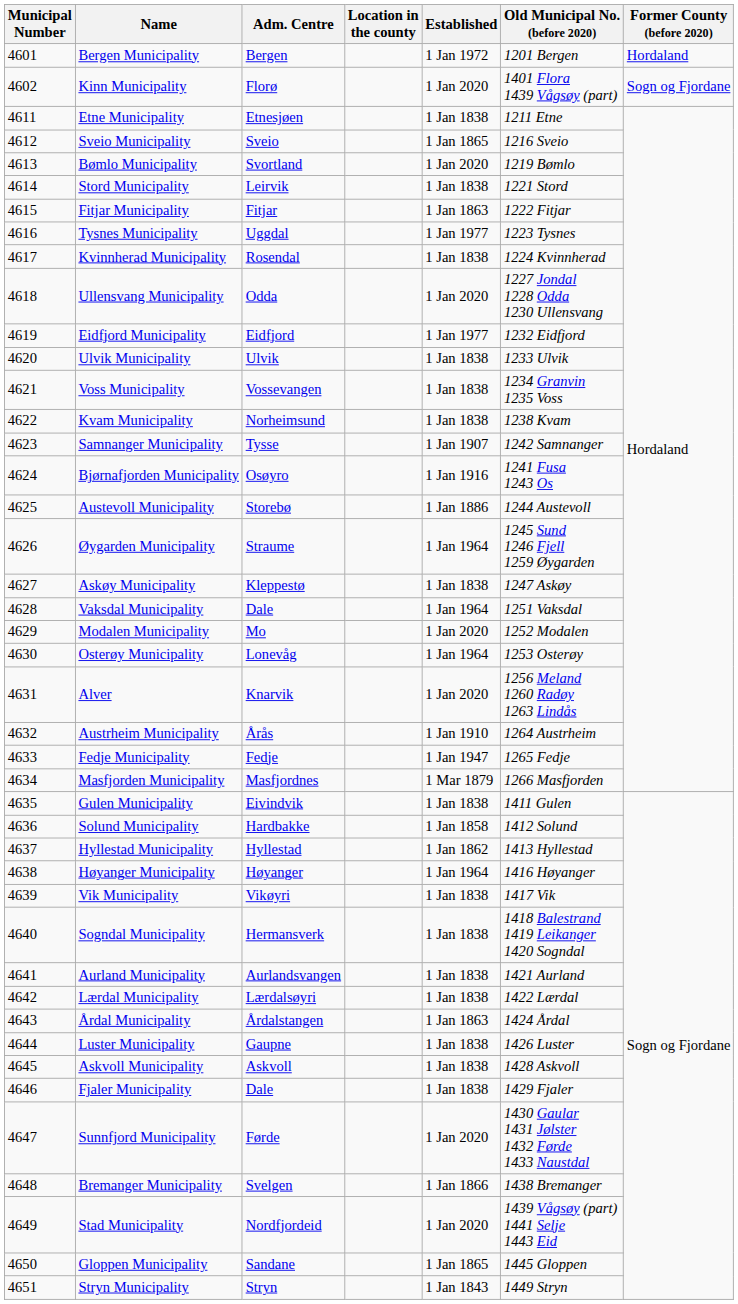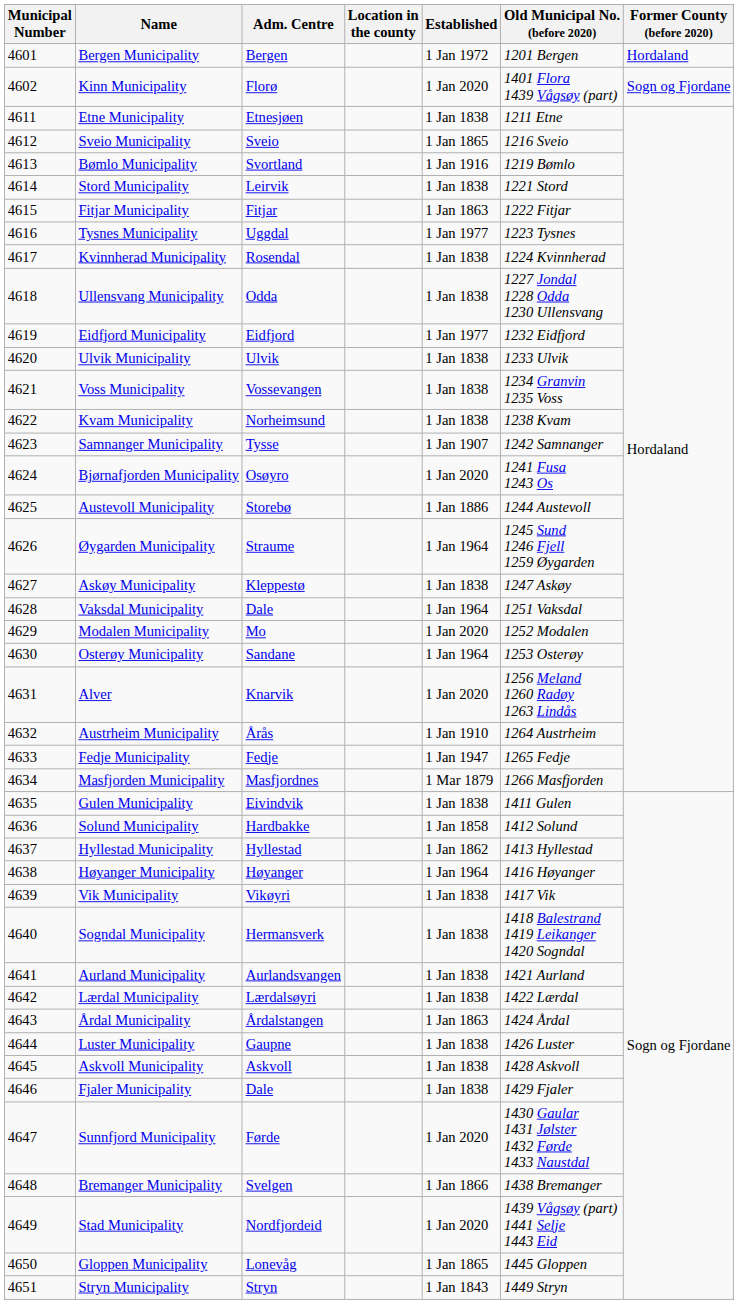 <table class="sortable wikitable mw-datatable">
 <tr>
 <th>Municipal<br>Number</th>
 <th>Name</th>
 <th>Adm. Centre</th>
 <th>Location in<br>the county</th>
 <th data-sort-type="date">Established</th>
 <th>Old Municipal No.<br><small>(before 2020)</small></th>
 <th>Former County<br><small>(before 2020)</small></th>
 </tr>
 <tr>
 <td>4601</td>
 <td> <a href='#'>Bergen Municipality</a></td>
 <td><a href='#'>Bergen</a></td>
 <td></td>
 <td>1 Jan 1972</td>
 <td><em>1201 Bergen</em></td>
 <td><a href='#'>Hordaland</a></td>
 </tr>
 <tr>
 <td>4602</td>
 <td> <a href='#'>Kinn Municipality</a></td>
 <td><a href='#'>Florø</a></td>
 <td></td>
 <td>1 Jan 2020</td>
 <td><em>1401 <a href='#'>Flora</a><br>1439 <a href='#'>Vågsøy</a> (part)</em></td>
 <td><a href='#'>Sogn og Fjordane</a></td>
 </tr>
 <tr>
 <td>4611</td>
 <td> <a href='#'>Etne Municipality</a></td>
 <td><a href='#'>Etnesjøen</a></td>
 <td></td>
 <td>1 Jan 1838</td>
 <td><em>1211 Etne</em></td>
 <td rowspan="24">Hordaland</td>
 </tr>
 <tr>
 <td>4612</td>
 <td> <a href='#'>Sveio Municipality</a></td>
 <td><a href='#'>Sveio</a></td>
 <td></td>
 <td>1 Jan 1865</td>
 <td><em>1216 Sveio</em></td>
 </tr>
 <tr>
 <td>4613</td>
 <td> <a href='#'>Bømlo Municipality</a></td>
 <td><a href='#'>Svortland</a></td>
 <td></td>
-<td>1 Jan 2020</td>
+<td>1 Jan 1916</td>
 <td><em>1219 Bømlo</em></td>
 </tr>
 <tr>
 <td>4614</td>
 <td> <a href='#'>Stord Municipality</a></td>
 <td><a href='#'>Leirvik</a></td>
 <td></td>
 <td>1 Jan 1838</td>
 <td><em>1221 Stord</em></td>
 </tr>
 <tr>
 <td>4615</td>
 <td> <a href='#'>Fitjar Municipality</a></td>
 <td><a href='#'>Fitjar</a></td>
 <td></td>
 <td>1 Jan 1863</td>
 <td><em>1222 Fitjar</em></td>
 </tr>
 <tr>
 <td>4616</td>
 <td> <a href='#'>Tysnes Municipality</a></td>
 <td><a href='#'>Uggdal</a></td>
 <td></td>
 <td>1 Jan 1977</td>
 <td><em>1223 Tysnes</em></td>
 </tr>
 <tr>
 <td>4617</td>
 <td> <a href='#'>Kvinnherad Municipality</a></td>
 <td><a href='#'>Rosendal</a></td>
 <td></td>
 <td>1 Jan 1838</td>
 <td><em>1224 Kvinnherad</em></td>
 </tr>
 <tr>
 <td>4618</td>
 <td> <a href='#'>Ullensvang Municipality</a></td>
 <td><a href='#'>Odda</a></td>
 <td></td>
-<td>1 Jan 2020</td>
+<td>1 Jan 1838</td>
 <td><em>1227 <a href='#'>Jondal</a><br>1228 <a href='#'>Odda</a><br>1230 Ullensvang</em></td>
 </tr>
 <tr>
 <td>4619</td>
 <td> <a href='#'>Eidfjord Municipality</a></td>
 <td><a href='#'>Eidfjord</a></td>
 <td></td>
 <td>1 Jan 1977</td>
 <td><em>1232 Eidfjord</em></td>
 </tr>
 <tr>
 <td>4620</td>
 <td> <a href='#'>Ulvik Municipality</a></td>
 <td><a href='#'>Ulvik</a></td>
 <td></td>
 <td>1 Jan 1838</td>
 <td><em>1233 Ulvik</em></td>
 </tr>
 <tr>
 <td>4621</td>
 <td> <a href='#'>Voss Municipality</a></td>
 <td><a href='#'>Vossevangen</a></td>
 <td></td>
 <td>1 Jan 1838</td>
 <td><em>1234 <a href='#'>Granvin</a><br>1235 Voss</em></td>
 </tr>
 <tr>
 <td>4622</td>
 <td> <a href='#'>Kvam Municipality</a></td>
 <td><a href='#'>Norheimsund</a></td>
 <td></td>
 <td>1 Jan 1838</td>
 <td><em>1238 Kvam</em></td>
 </tr>
 <tr>
 <td>4623</td>
 <td> <a href='#'>Samnanger Municipality</a></td>
 <td><a href='#'>Tysse</a></td>
 <td></td>
 <td>1 Jan 1907</td>
 <td><em>1242 Samnanger</em></td>
 </tr>
 <tr>
 <td>4624</td>
 <td> <a href='#'>Bjørnafjorden Municipality</a></td>
 <td><a href='#'>Osøyro</a></td>
 <td></td>
-<td>1 Jan 1916</td>
+<td>1 Jan 2020</td>
 <td><em>1241 <a href='#'>Fusa</a><br>1243 <a href='#'>Os</a></em></td>
 </tr>
 <tr>
 <td>4625</td>
 <td> <a href='#'>Austevoll Municipality</a></td>
 <td><a href='#'>Storebø</a></td>
 <td></td>
 <td>1 Jan 1886</td>
 <td><em>1244 Austevoll</em></td>
 </tr>
 <tr>
 <td>4626</td>
 <td> <a href='#'>Øygarden Municipality</a></td>
 <td><a href='#'>Straume</a></td>
 <td></td>
 <td>1 Jan 1964</td>
 <td><em>1245 <a href='#'>Sund</a><br>1246 <a href='#'>Fjell</a><br>1259 Øygarden</em></td>
 </tr>
 <tr>
 <td>4627</td>
 <td> <a href='#'>Askøy Municipality</a></td>
 <td><a href='#'>Kleppestø</a></td>
 <td></td>
 <td>1 Jan 1838</td>
 <td><em>1247 Askøy</em></td>
 </tr>
 <tr>
 <td>4628</td>
 <td> <a href='#'>Vaksdal Municipality</a></td>
 <td><a href='#'>Dale</a></td>
 <td></td>
 <td>1 Jan 1964</td>
 <td><em>1251 Vaksdal</em></td>
 </tr>
 <tr>
 <td>4629</td>
 <td> <a href='#'>Modalen Municipality</a></td>
 <td><a href='#'>Mo</a></td>
 <td></td>
 <td>1 Jan 2020</td>
 <td><em>1252 Modalen</em></td>
 </tr>
 <tr>
 <td>4630</td>
 <td> <a href='#'>Osterøy Municipality</a></td>
-<td><a href='#'>Lonevåg</a></td>
+<td><a href='#'>Sandane</a></td>
 <td></td>
 <td>1 Jan 1964</td>
 <td><em>1253 Osterøy</em></td>
 </tr>
 <tr>
 <td>4631</td>
 <td> <a href='#'>Alver</a></td>
 <td><a href='#'>Knarvik</a></td>
 <td></td>
 <td>1 Jan 2020</td>
 <td><em>1256 <a href='#'>Meland</a><br>1260 <a href='#'>Radøy</a><br>1263 <a href='#'>Lindås</a></em></td>
 </tr>
 <tr>
 <td>4632</td>
 <td> <a href='#'>Austrheim Municipality</a></td>
 <td><a href='#'>Årås</a></td>
 <td></td>
 <td>1 Jan 1910</td>
 <td><em>1264 Austrheim</em></td>
 </tr>
 <tr>
 <td>4633</td>
 <td> <a href='#'>Fedje Municipality</a></td>
 <td><a href='#'>Fedje</a></td>
 <td></td>
 <td>1 Jan 1947</td>
 <td><em>1265 Fedje</em></td>
 </tr>
 <tr>
 <td>4634</td>
 <td> <a href='#'>Masfjorden Municipality</a></td>
 <td><a href='#'>Masfjordnes</a></td>
 <td></td>
 <td>1 Mar 1879</td>
 <td><em>1266 Masfjorden</em></td>
 </tr>
 <tr>
 <td>4635</td>
 <td> <a href='#'>Gulen Municipality</a></td>
 <td><a href='#'>Eivindvik</a></td>
 <td></td>
 <td>1 Jan 1838</td>
 <td><em>1411 Gulen</em></td>
 <td rowspan="17">Sogn og Fjordane</td>
 </tr>
 <tr>
 <td>4636</td>
 <td> <a href='#'>Solund Municipality</a></td>
 <td><a href='#'>Hardbakke</a></td>
 <td></td>
 <td>1 Jan 1858</td>
 <td><em>1412 Solund</em></td>
 </tr>
 <tr>
 <td>4637</td>
 <td> <a href='#'>Hyllestad Municipality</a></td>
 <td><a href='#'>Hyllestad</a></td>
 <td></td>
 <td>1 Jan 1862</td>
 <td><em>1413 Hyllestad</em></td>
 </tr>
 <tr>
 <td>4638</td>
 <td> <a href='#'>Høyanger Municipality</a></td>
 <td><a href='#'>Høyanger</a></td>
 <td></td>
 <td>1 Jan 1964</td>
 <td><em>1416 Høyanger</em></td>
 </tr>
 <tr>
 <td>4639</td>
 <td> <a href='#'>Vik Municipality</a></td>
 <td><a href='#'>Vikøyri</a></td>
 <td></td>
 <td>1 Jan 1838</td>
 <td><em>1417 Vik</em></td>
 </tr>
 <tr>
 <td>4640</td>
 <td> <a href='#'>Sogndal Municipality</a></td>
 <td><a href='#'>Hermansverk</a></td>
 <td></td>
 <td>1 Jan 1838</td>
 <td><em>1418 <a href='#'>Balestrand</a><br>1419 <a href='#'>Leikanger</a><br>1420 Sogndal</em></td>
 </tr>
 <tr>
 <td>4641</td>
 <td> <a href='#'>Aurland Municipality</a></td>
 <td><a href='#'>Aurlandsvangen</a></td>
 <td></td>
 <td>1 Jan 1838</td>
 <td><em>1421 Aurland</em></td>
 </tr>
 <tr>
 <td>4642</td>
 <td> <a href='#'>Lærdal Municipality</a></td>
 <td><a href='#'>Lærdalsøyri</a></td>
 <td></td>
 <td>1 Jan 1838</td>
 <td><em>1422 Lærdal</em></td>
 </tr>
 <tr>
 <td>4643</td>
 <td> <a href='#'>Årdal Municipality</a></td>
 <td><a href='#'>Årdalstangen</a></td>
 <td></td>
 <td>1 Jan 1863</td>
 <td><em>1424 Årdal</em></td>
 </tr>
 <tr>
 <td>4644</td>
 <td> <a href='#'>Luster Municipality</a></td>
 <td><a href='#'>Gaupne</a></td>
 <td></td>
 <td>1 Jan 1838</td>
 <td><em>1426 Luster</em></td>
 </tr>
 <tr>
 <td>4645</td>
 <td> <a href='#'>Askvoll Municipality</a></td>
 <td><a href='#'>Askvoll</a></td>
 <td></td>
 <td>1 Jan 1838</td>
 <td><em>1428 Askvoll</em></td>
 </tr>
 <tr>
 <td>4646</td>
 <td> <a href='#'>Fjaler Municipality</a></td>
 <td><a href='#'>Dale</a></td>
 <td></td>
 <td>1 Jan 1838</td>
 <td><em>1429 Fjaler</em></td>
 </tr>
 <tr>
 <td>4647</td>
 <td> <a href='#'>Sunnfjord Municipality</a></td>
 <td><a href='#'>Førde</a></td>
 <td></td>
 <td>1 Jan 2020</td>
 <td><em>1430 <a href='#'>Gaular</a><br>1431 <a href='#'>Jølster</a><br>1432 <a href='#'>Førde</a><br>1433 <a href='#'>Naustdal</a></em></td>
 </tr>
 <tr>
 <td>4648</td>
 <td> <a href='#'>Bremanger Municipality</a></td>
 <td><a href='#'>Svelgen</a></td>
 <td></td>
 <td>1 Jan 1866</td>
 <td><em>1438 Bremanger</em></td>
 </tr>
 <tr>
 <td>4649</td>
 <td> <a href='#'>Stad Municipality</a></td>
 <td><a href='#'>Nordfjordeid</a></td>
 <td></td>
 <td>1 Jan 2020</td>
 <td><em>1439 <a href='#'>Vågsøy</a> (part)<br>1441 <a href='#'>Selje</a><br>1443 <a href='#'>Eid</a></em></td>
 </tr>
 <tr>
 <td>4650</td>
 <td> <a href='#'>Gloppen Municipality</a></td>
-<td><a href='#'>Sandane</a></td>
+<td><a href='#'>Lonevåg</a></td>
 <td></td>
 <td>1 Jan 1865</td>
 <td><em>1445 Gloppen</em></td>
 </tr>
 <tr>
 <td>4651</td>
 <td> <a href='#'>Stryn Municipality</a></td>
 <td><a href='#'>Stryn</a></td>
 <td></td>
 <td>1 Jan 1843</td>
 <td><em>1449 Stryn</em></td>
 </tr>
 </table>
